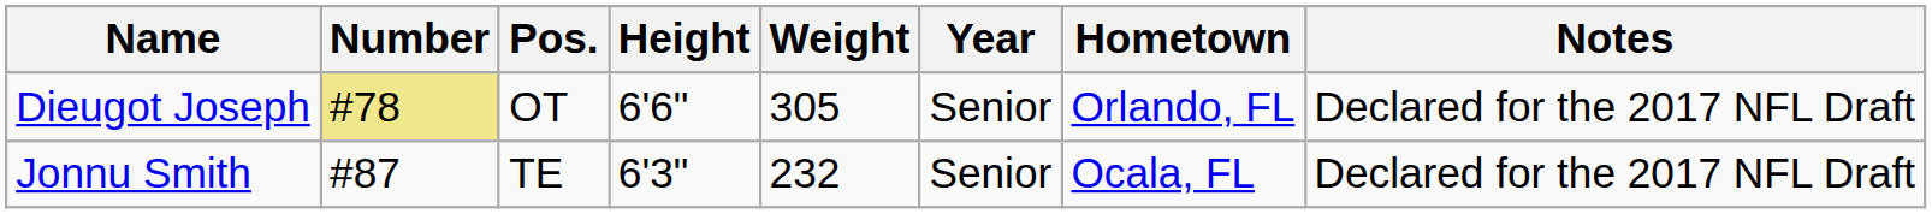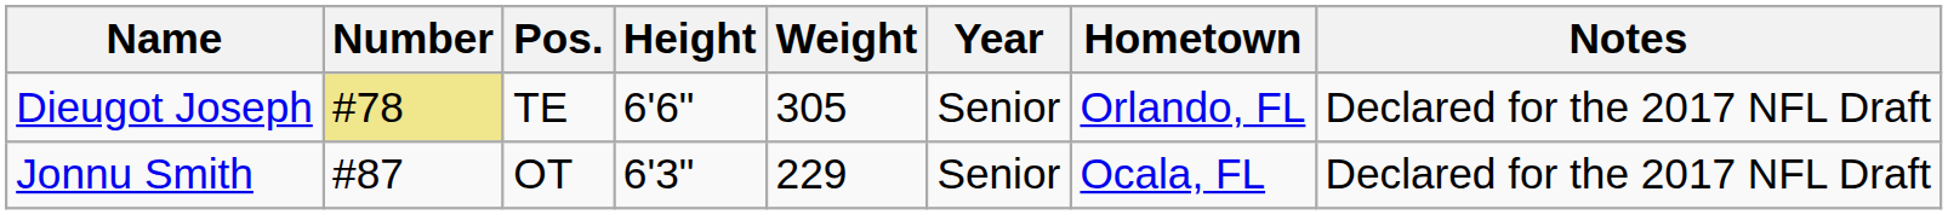 <table class="wikitable sortable">
 <tr>
 <th>Name</th>
 <th>Number</th>
 <th>Pos.</th>
 <th>Height</th>
 <th>Weight</th>
 <th>Year</th>
 <th>Hometown</th>
 <th class="unsortable">Notes</th>
 </tr>
 <tr>
 <td><a href='#'>Dieugot Joseph</a></td>
 <td style="background: khaki;">#78</td>
-<td>OT</td>
+<td>TE</td>
 <td>6'6"</td>
 <td>305</td>
 <td>Senior</td>
 <td><a href='#'>Orlando, FL</a></td>
 <td>Declared for the 2017 NFL Draft</td>
 </tr>
 <tr>
 <td><a href='#'>Jonnu Smith</a></td>
 <td>#87</td>
-<td>TE</td>
+<td>OT</td>
 <td>6'3"</td>
-<td>232</td>
+<td>229</td>
 <td>Senior</td>
 <td><a href='#'>Ocala, FL</a></td>
 <td>Declared for the 2017 NFL Draft</td>
 </tr>
 </table>
